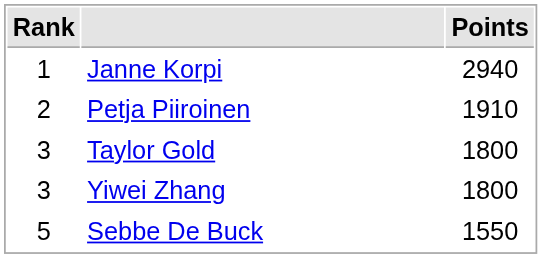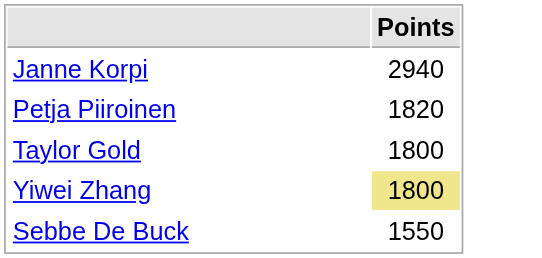 <table cellspacing="1" cellpadding="3" style="border:1px solid #aaa; font-size:90%;">
 <tr style="background:#e4e4e4;">
-<th style="border-bottom:1px solid #aaa; width:10px;">Rank</th>
 <th style="border-bottom:1px solid #aaa; width:200px;"></th>
 <th style="border-bottom:1px solid #aaa; width:20px;">Points</th>
 </tr>
 <tr>
-<td align=center>1</td>
 <td> <a href='#'>Janne Korpi</a></td>
 <td align=center>2940</td>
 </tr>
 <tr>
-<td align=center>2</td>
 <td> <a href='#'>Petja Piiroinen</a></td>
-<td align=center>1910</td>
+<td align=center>1820</td>
 </tr>
 <tr>
-<td align=center>3</td>
 <td> <a href='#'>Taylor Gold</a></td>
 <td align=center>1800</td>
 </tr>
 <tr>
-<td align=center>3</td>
 <td> <a href='#'>Yiwei Zhang</a></td>
-<td align=center>1800</td>
+<td align=center style="background: khaki;">1800</td>
 </tr>
 <tr>
-<td align=center>5</td>
 <td> <a href='#'>Sebbe De Buck</a></td>
 <td align=center>1550</td>
 </tr>
 </table>
